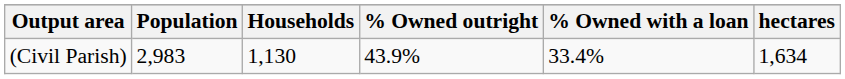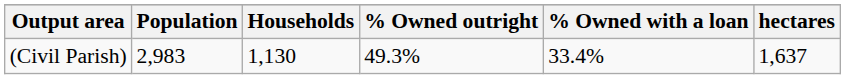 <table class="wikitable">
 <tr>
 </tr>
 <tr>
 <th>Output area</th>
 <th>Population</th>
 <th>Households</th>
 <th>% Owned outright</th>
 <th>% Owned with a loan</th>
 <th>hectares</th>
 </tr>
 <tr>
 <td>(Civil Parish)</td>
 <td>2,983</td>
 <td>1,130</td>
-<td>43.9%</td>
+<td>49.3%</td>
 <td>33.4%</td>
-<td>1,634</td>
+<td>1,637</td>
 </tr>
 </table>
